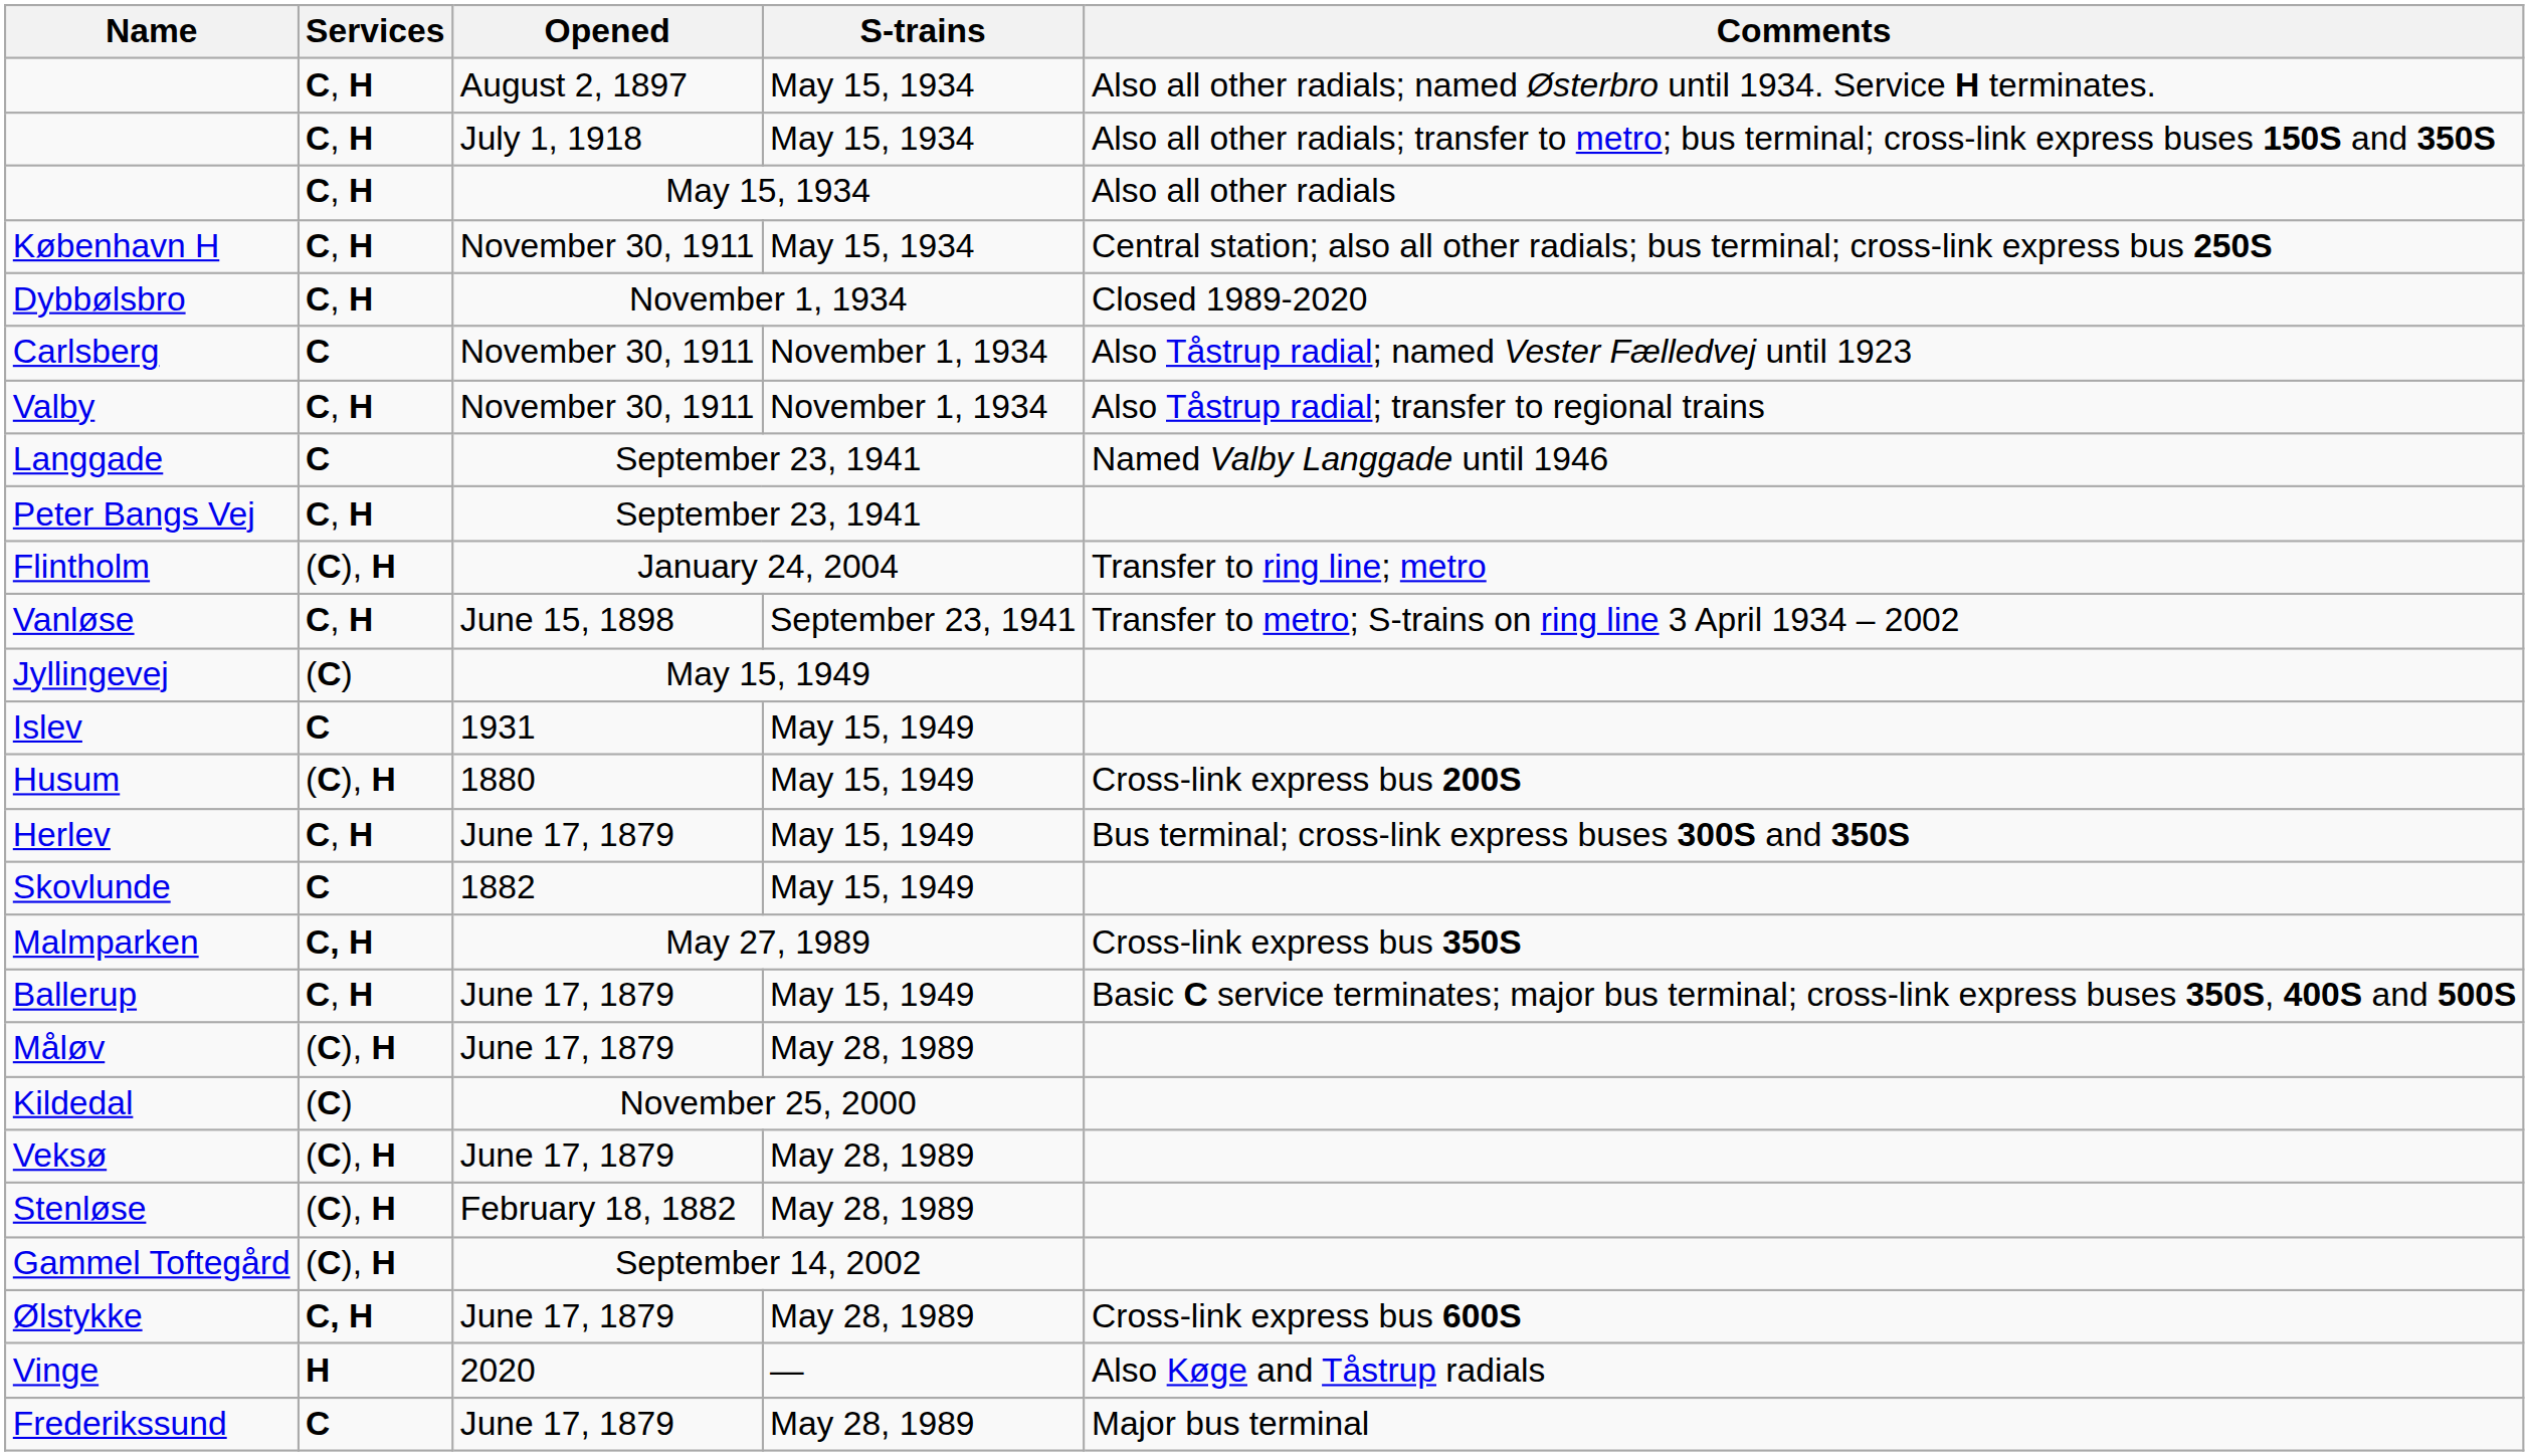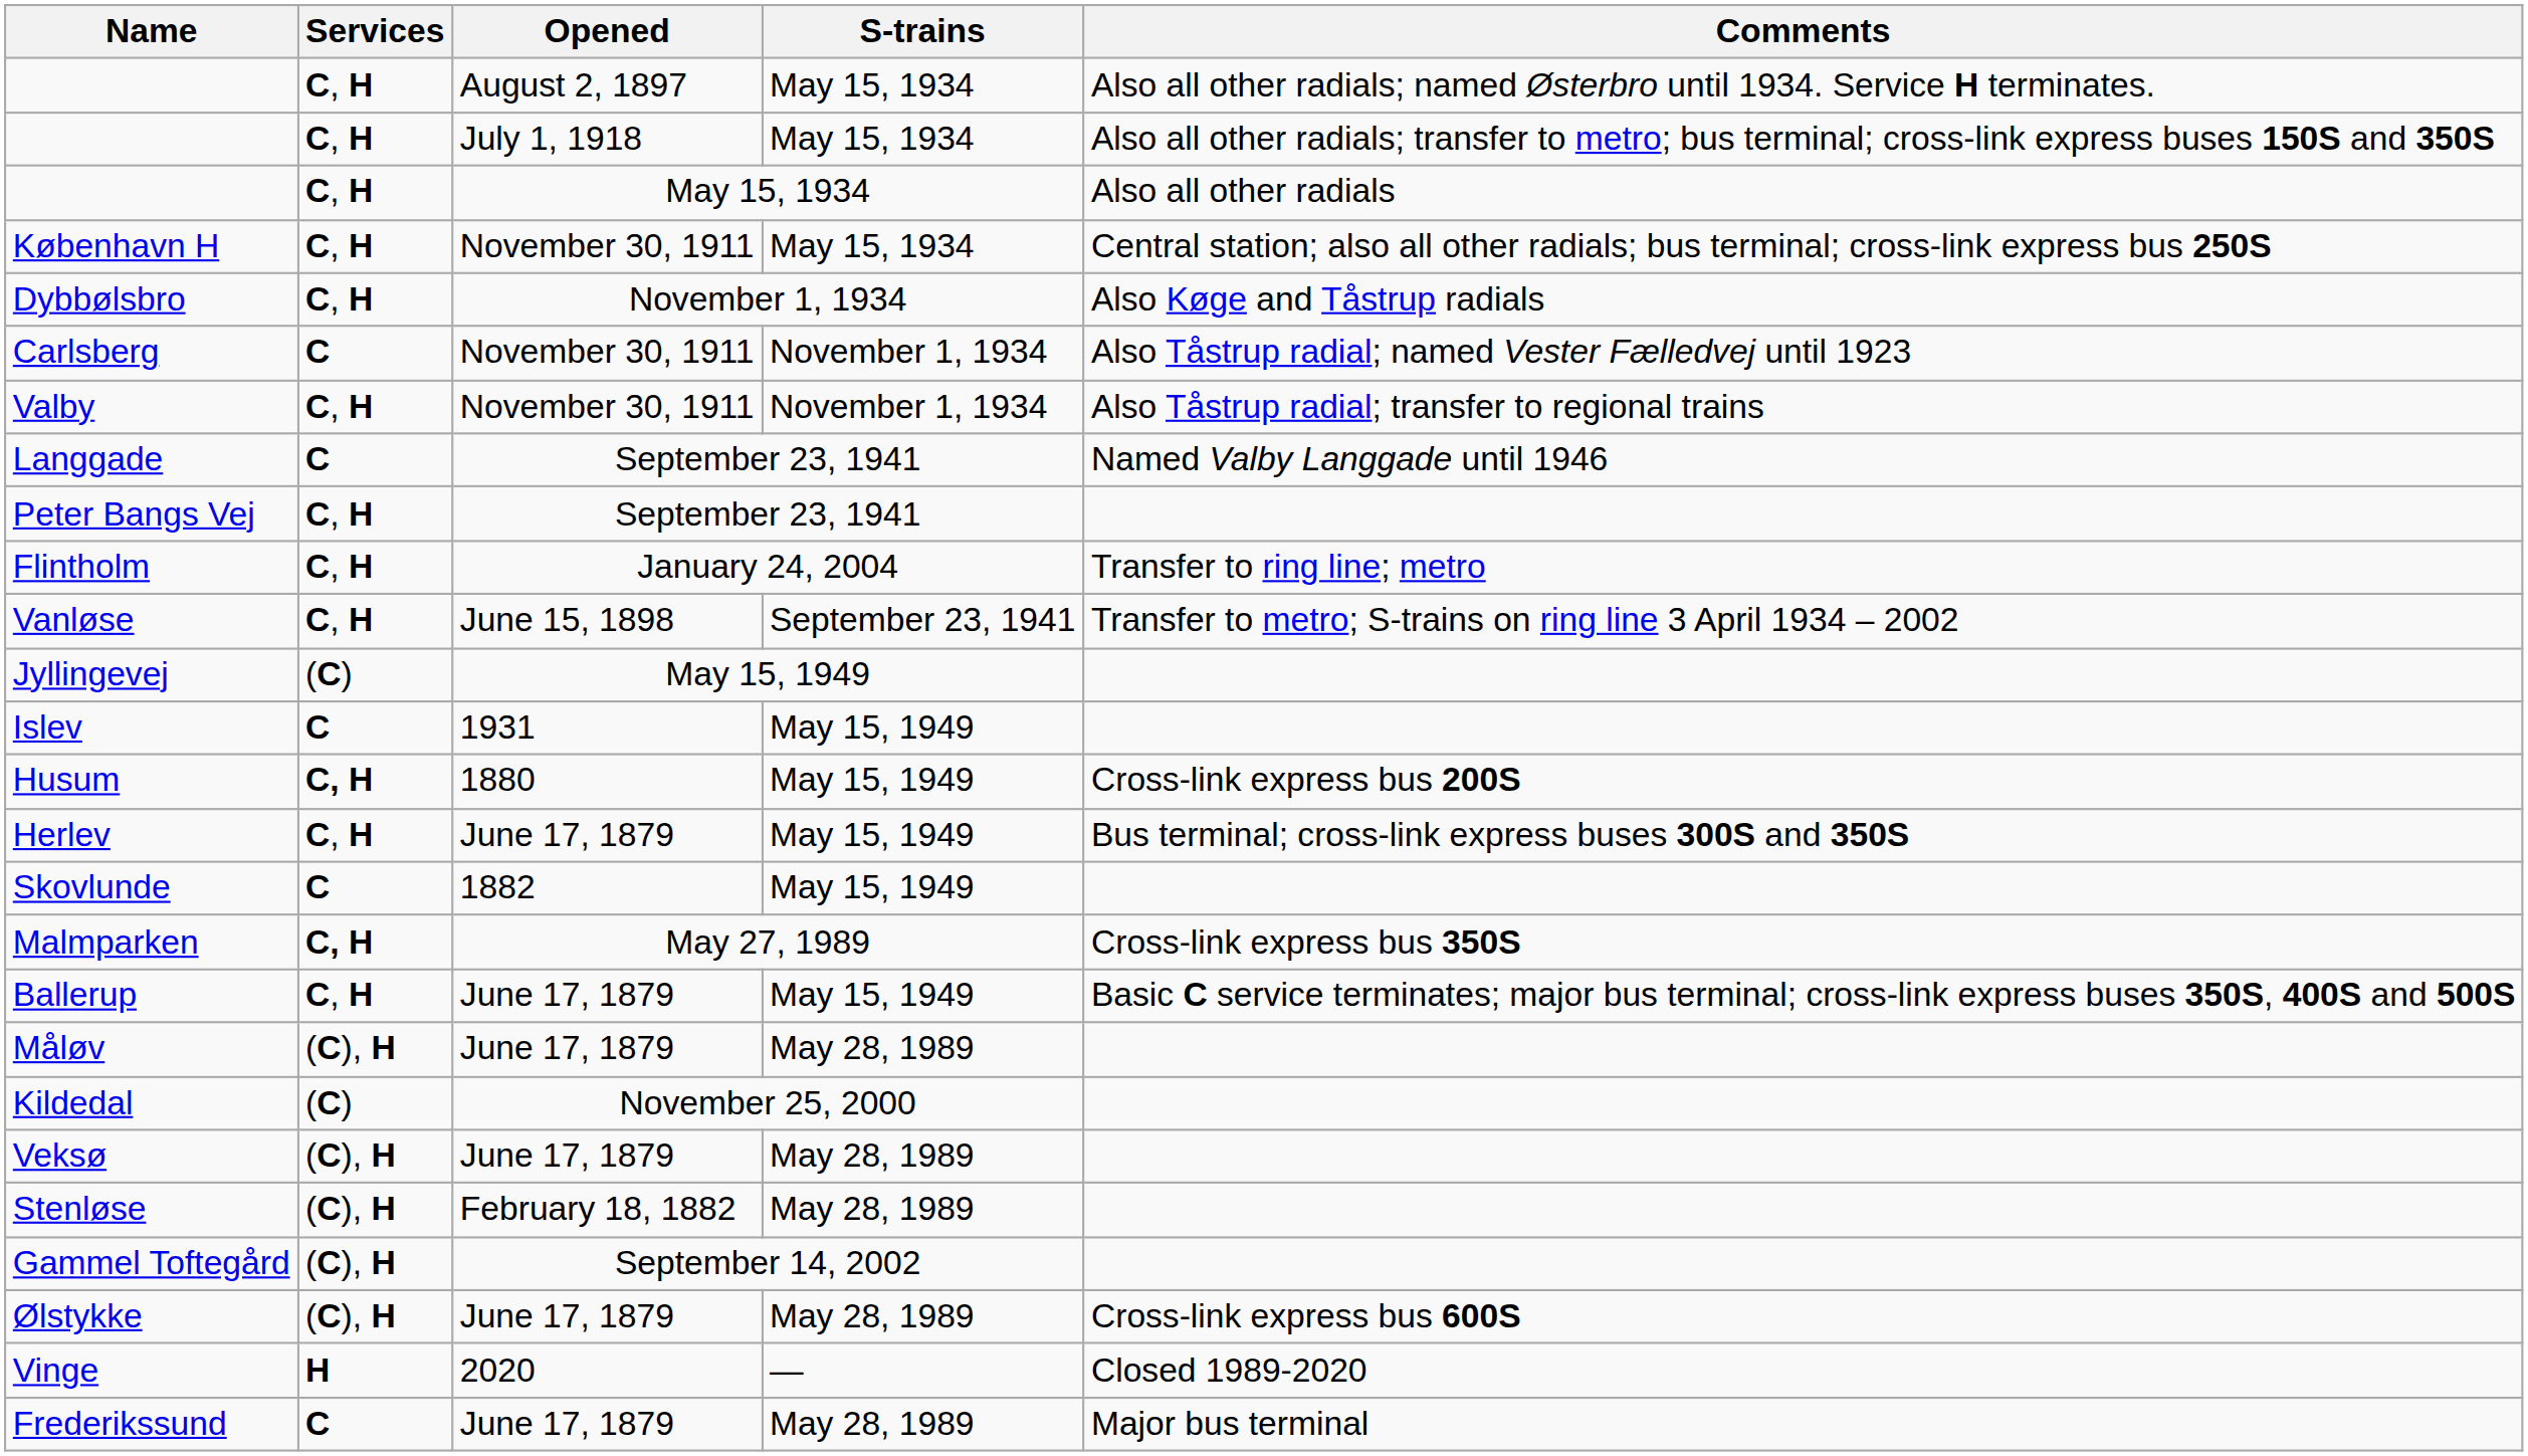 <table class="wikitable">
 <tr align=center>
 <th>Name</th>
 <th>Services</th>
 <th>Opened</th>
 <th>S-trains</th>
 <th>Comments</th>
 </tr>
 <tr>
 <td></td>
 <td><strong>C</strong>, <strong>H</strong></td>
 <td>August 2, 1897</td>
 <td>May 15, 1934</td>
 <td>Also all other radials; named <em>Østerbro</em> until 1934. Service <strong>H</strong> terminates.</td>
 </tr>
 <tr>
 <td></td>
 <td><strong>C</strong>, <strong>H</strong></td>
 <td>July 1, 1918</td>
 <td>May 15, 1934</td>
 <td>Also all other radials; transfer to <a href='#'>metro</a>; bus terminal; cross-link express buses <strong>150S</strong> and <strong>350S</strong></td>
 </tr>
 <tr>
 <td></td>
 <td><strong>C</strong>, <strong>H</strong></td>
 <td colspan=2 align=center>May 15, 1934</td>
 <td>Also all other radials</td>
 </tr>
 <tr>
 <td><a href='#'>København H</a></td>
 <td><strong>C</strong>, <strong>H</strong></td>
 <td>November 30, 1911</td>
 <td>May 15, 1934</td>
 <td>Central station; also all other radials; bus terminal; cross-link express bus <strong>250S</strong></td>
 </tr>
 <tr>
 <td><a href='#'>Dybbølsbro</a></td>
 <td><strong>C</strong>, <strong>H</strong></td>
 <td align=center colspan=2>November 1, 1934</td>
-<td>Closed 1989-2020</td>
+<td>Also <a href='#'>Køge</a> and <a href='#'>Tåstrup</a> radials</td>
 </tr>
 <tr>
 <td><a href='#'>Carlsberg</a></td>
 <td><strong>C</strong></td>
 <td>November 30, 1911</td>
 <td>November 1, 1934</td>
 <td>Also <a href='#'>Tåstrup radial</a>; named <em>Vester Fælledvej</em> until 1923</td>
 </tr>
 <tr>
 <td><a href='#'>Valby</a></td>
 <td><strong>C</strong>, <strong>H</strong></td>
 <td>November 30, 1911</td>
 <td>November 1, 1934</td>
 <td>Also <a href='#'>Tåstrup radial</a>; transfer to regional trains</td>
 </tr>
 <tr>
 <td><a href='#'>Langgade</a></td>
 <td><strong>C</strong></td>
 <td align=center colspan=2>September 23, 1941</td>
 <td>Named <em>Valby Langgade</em> until 1946</td>
 </tr>
 <tr>
 <td><a href='#'>Peter Bangs Vej</a></td>
 <td><strong>C</strong>, <strong>H</strong></td>
 <td align=center colspan=2>September 23, 1941</td>
 <td></td>
 </tr>
 <tr>
 <td><a href='#'>Flintholm</a></td>
-<td>(<strong>C</strong>), <strong>H</strong></td>
+<td><strong>C</strong>, <strong>H</strong></td>
 <td align=center colspan=2>January 24, 2004</td>
 <td>Transfer to <a href='#'>ring line</a>; <a href='#'>metro</a></td>
 </tr>
 <tr>
 <td><a href='#'>Vanløse</a></td>
 <td><strong>C</strong>, <strong>H</strong></td>
 <td>June 15, 1898</td>
 <td>September 23, 1941</td>
 <td>Transfer to <a href='#'>metro</a>; S-trains on <a href='#'>ring line</a> 3 April 1934 – 2002</td>
 </tr>
 <tr>
 <td><a href='#'>Jyllingevej</a></td>
 <td>(<strong>C</strong>)</td>
 <td align=center colspan=2>May 15, 1949</td>
 <td></td>
 </tr>
 <tr>
 <td><a href='#'>Islev</a></td>
 <td><strong>C</strong></td>
 <td>1931</td>
 <td>May 15, 1949</td>
 <td></td>
 </tr>
 <tr>
 <td><a href='#'>Husum</a></td>
-<td>(<strong>C</strong>), <strong>H</strong></td>
+<td><strong>C, H</strong></td>
 <td>1880</td>
 <td>May 15, 1949</td>
 <td>Cross-link express bus <strong>200S</strong></td>
 </tr>
 <tr>
 <td><a href='#'>Herlev</a></td>
 <td><strong>C</strong>, <strong>H</strong></td>
 <td>June 17, 1879</td>
 <td>May 15, 1949</td>
 <td>Bus terminal; cross-link express buses <strong>300S</strong> and <strong>350S</strong></td>
 </tr>
 <tr>
 <td><a href='#'>Skovlunde</a></td>
 <td><strong>C</strong></td>
 <td>1882</td>
 <td>May 15, 1949</td>
 <td></td>
 </tr>
 <tr>
 <td><a href='#'>Malmparken</a></td>
 <td><strong>C, H</strong></td>
 <td align=center colspan=2>May 27, 1989</td>
 <td>Cross-link express bus <strong>350S</strong></td>
 </tr>
 <tr>
 <td><a href='#'>Ballerup</a></td>
 <td><strong>C</strong>, <strong>H</strong></td>
 <td>June 17, 1879</td>
 <td>May 15, 1949</td>
 <td>Basic <strong>C</strong> service terminates; major bus terminal; cross-link express buses <strong>350S</strong>, <strong>400S</strong> and <strong>500S</strong></td>
 </tr>
 <tr>
 <td><a href='#'>Måløv</a></td>
 <td>(<strong>C</strong>), <strong>H</strong></td>
 <td>June 17, 1879</td>
 <td>May 28, 1989</td>
 <td></td>
 </tr>
 <tr>
 <td><a href='#'>Kildedal</a></td>
 <td>(<strong>C</strong>)</td>
 <td align=center colspan=2>November 25, 2000</td>
 <td></td>
 </tr>
 <tr>
 <td><a href='#'>Veksø</a></td>
 <td>(<strong>C</strong>), <strong>H</strong></td>
 <td>June 17, 1879</td>
 <td>May 28, 1989</td>
 <td></td>
 </tr>
 <tr>
 <td><a href='#'>Stenløse</a></td>
 <td>(<strong>C</strong>), <strong>H</strong></td>
 <td>February 18, 1882</td>
 <td>May 28, 1989</td>
 <td></td>
 </tr>
 <tr>
 <td><a href='#'>Gammel Toftegård</a></td>
 <td>(<strong>C</strong>), <strong>H</strong></td>
 <td align=center colspan=2>September 14, 2002</td>
 <td></td>
 </tr>
 <tr>
 <td><a href='#'>Ølstykke</a></td>
-<td><strong>C, H</strong></td>
+<td>(<strong>C</strong>), <strong>H</strong></td>
 <td>June 17, 1879</td>
 <td>May 28, 1989</td>
 <td>Cross-link express bus <strong>600S</strong></td>
 </tr>
 <tr>
 <td><a href='#'>Vinge</a></td>
 <td><strong>H</strong></td>
 <td>2020</td>
 <td>—</td>
-<td>Also <a href='#'>Køge</a> and <a href='#'>Tåstrup</a> radials</td>
+<td>Closed 1989-2020</td>
 </tr>
 <tr>
 <td><a href='#'>Frederikssund</a></td>
 <td><strong>C</strong></td>
 <td>June 17, 1879</td>
 <td>May 28, 1989</td>
 <td>Major bus terminal</td>
 </tr>
 </table>
